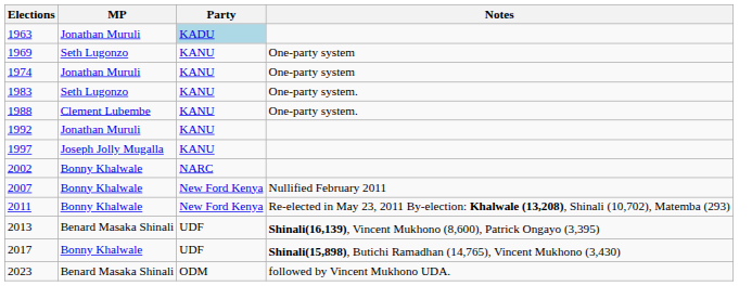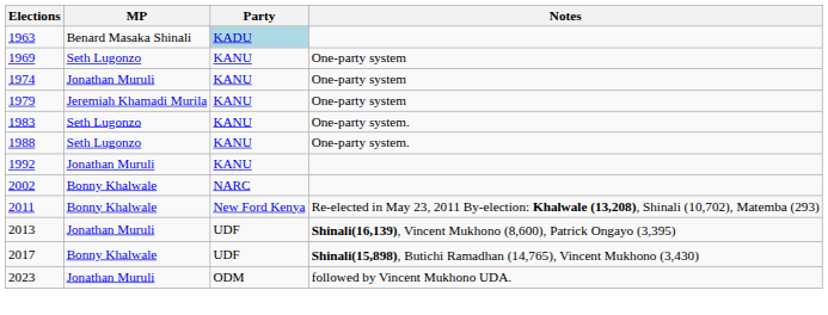 <table class="wikitable">
 <tr>
 <th>Elections</th>
 <th>MP</th>
 <th>Party</th>
 <th>Notes</th>
 </tr>
 <tr>
 <td><a href='#'>1963</a></td>
-<td><a href='#'>Jonathan Muruli</a></td>
+<td>Benard Masaka Shinali</td>
 <td style="background: lightblue;"><a href='#'>KADU</a></td>
 <td></td>
 </tr>
 <tr>
 <td><a href='#'>1969</a></td>
 <td><a href='#'>Seth Lugonzo</a></td>
 <td><a href='#'>KANU</a></td>
 <td>One-party system</td>
 </tr>
 <tr>
 <td><a href='#'>1974</a></td>
 <td><a href='#'>Jonathan Muruli</a></td>
 <td><a href='#'>KANU</a></td>
 <td>One-party system</td>
 </tr>
 <tr>
+<td><a href='#'>1979</a></td>
+<td><a href='#'>Jeremiah Khamadi Murila</a></td>
+<td><a href='#'>KANU</a></td>
+<td>One-party system</td>
+</tr>
+<tr>
 <td><a href='#'>1983</a></td>
 <td><a href='#'>Seth Lugonzo</a></td>
 <td><a href='#'>KANU</a></td>
 <td>One-party system.</td>
 </tr>
 <tr>
 <td><a href='#'>1988</a></td>
-<td><a href='#'>Clement Lubembe</a></td>
+<td><a href='#'>Seth Lugonzo</a></td>
 <td><a href='#'>KANU</a></td>
 <td>One-party system.</td>
 </tr>
 <tr>
 <td><a href='#'>1992</a></td>
 <td><a href='#'>Jonathan Muruli</a></td>
 <td><a href='#'>KANU</a></td>
 <td></td>
 </tr>
 <tr>
-<td><a href='#'>1997</a></td>
-<td><a href='#'>Joseph Jolly Mugalla</a></td>
-<td><a href='#'>KANU</a></td>
-<td></td>
-</tr>
-<tr>
 <td><a href='#'>2002</a></td>
 <td><a href='#'>Bonny Khalwale</a></td>
 <td><a href='#'>NARC</a></td>
 <td></td>
-</tr>
-<tr>
-<td><a href='#'>2007</a></td>
-<td><a href='#'>Bonny Khalwale</a></td>
-<td><a href='#'>New Ford Kenya</a></td>
-<td>Nullified February 2011</td>
 </tr>
 <tr>
 <td><a href='#'>2011</a></td>
 <td><a href='#'>Bonny Khalwale</a></td>
 <td><a href='#'>New Ford Kenya</a></td>
 <td>Re-elected in May 23, 2011 By-election: <strong>Khalwale (13,208)</strong>, Shinali (10,702), Matemba (293)</td>
 </tr>
 <tr>
 <td>2013</td>
-<td>Benard Masaka Shinali</td>
+<td><a href='#'>Jonathan Muruli</a></td>
 <td>UDF</td>
 <td><strong>Shinali(16,139)</strong>, Vincent Mukhono (8,600), Patrick Ongayo (3,395) <sup></sup></td>
 </tr>
 <tr>
 <td>2017</td>
 <td><a href='#'>Bonny Khalwale</a></td>
 <td>UDF</td>
 <td><strong>Shinali(15,898)</strong>, Butichi Ramadhan (14,765), Vincent Mukhono (3,430) <sup></sup></td>
 </tr>
 <tr>
 <td>2023</td>
-<td>Benard Masaka Shinali</td>
+<td><a href='#'>Jonathan Muruli</a></td>
 <td>ODM</td>
 <td>followed  by Vincent Mukhono UDA.</td>
 </tr>
 </table>
